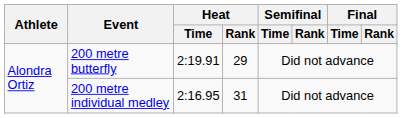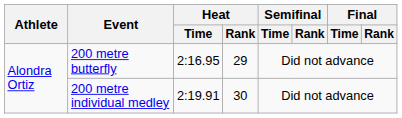 <table class="wikitable" style="text-align:center; font-size:90%; width:50%;">
 <tr>
 <th rowspan="2">Athlete</th>
 <th rowspan="2">Event</th>
 <th colspan="2">Heat</th>
 <th colspan="2">Semifinal</th>
 <th colspan="2">Final</th>
 </tr>
 <tr style="font-size:95%">
 <th>Time</th>
 <th>Rank</th>
 <th>Time</th>
 <th>Rank</th>
 <th>Time</th>
 <th>Rank</th>
 </tr>
 <tr>
 <td align=left rowspan=2><a href='#'>Alondra Ortiz</a></td>
 <td align=left><a href='#'>200 metre butterfly</a></td>
-<td>2:19.91</td>
+<td>2:16.95</td>
 <td>29</td>
 <td colspan=4>Did not advance</td>
 </tr>
 <tr>
 <td align=left><a href='#'>200 metre individual medley</a></td>
-<td>2:16.95</td>
-<td>31</td>
+<td>2:19.91</td>
+<td>30</td>
 <td colspan=4>Did not advance</td>
 </tr>
 </table>
